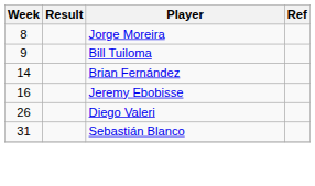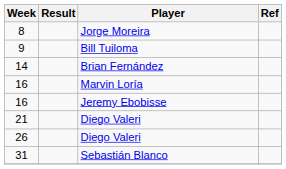 <table class=wikitable>
 <tr>
 <th>Week</th>
 <th>Result</th>
 <th style="width:250px;">Player</th>
 <th>Ref</th>
 </tr>
 <tr>
 <td align=center>8</td>
 <td></td>
 <td> <a href='#'>Jorge Moreira</a></td>
 <td></td>
 </tr>
 <tr>
 <td align=center>9</td>
 <td></td>
 <td> <a href='#'>Bill Tuiloma</a></td>
 <td></td>
 </tr>
 <tr>
 <td align=center>14</td>
 <td></td>
 <td> <a href='#'>Brian Fernández</a></td>
 <td></td>
 </tr>
 <tr>
 <td align=center>16</td>
 <td></td>
+<td> <a href='#'>Marvin Loría</a></td>
+<td></td>
+</tr>
+<tr>
+<td align=center>16</td>
+<td></td>
 <td> <a href='#'>Jeremy Ebobisse</a></td>
+<td></td>
+</tr>
+<tr>
+<td align=center>21</td>
+<td></td>
+<td> <a href='#'>Diego Valeri</a></td>
 <td></td>
 </tr>
 <tr>
 <td align=center>26</td>
 <td></td>
 <td> <a href='#'>Diego Valeri</a></td>
 <td></td>
 </tr>
 <tr>
 <td align=center>31</td>
 <td></td>
 <td> <a href='#'>Sebastián Blanco</a></td>
 <td></td>
 </tr>
 <tr>
 </tr>
 </table>
